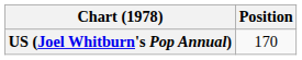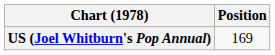 <table class="wikitable plainrowheaders" style="text-align:center">
 <tr>
 <th scope="col">Chart (1978)</th>
 <th scope="col">Position</th>
 </tr>
 <tr>
 <th scope="row">US (<a href='#'>Joel Whitburn</a>'s <em>Pop Annual</em>)</th>
-<td>170</td>
+<td>169</td>
 </tr>
 </table>
